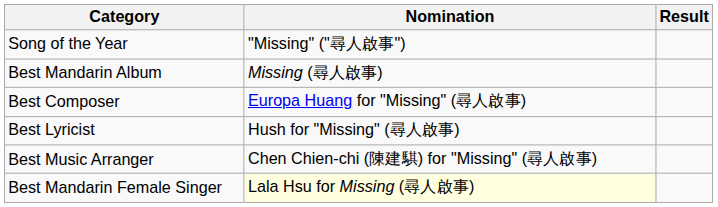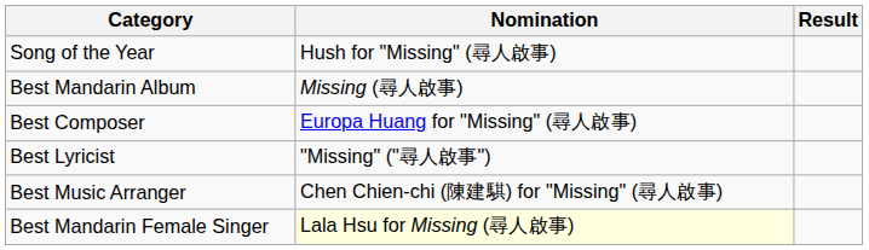 <table class="wikitable">
 <tr>
 <th width="230">Category</th>
 <th width="400">Nomination</th>
 <th>Result</th>
 </tr>
 <tr>
 <td>Song of the Year</td>
-<td>"Missing" ("尋人啟事")</td>
+<td>Hush for "Missing" (尋人啟事)</td>
 <td></td>
 </tr>
 <tr>
 <td>Best Mandarin Album</td>
 <td><em>Missing</em> (尋人啟事)</td>
 <td></td>
 </tr>
 <tr>
 <td>Best Composer</td>
 <td><a href='#'>Europa Huang</a> for "Missing" (尋人啟事)</td>
 <td></td>
 </tr>
 <tr>
 <td>Best Lyricist</td>
-<td>Hush for "Missing" (尋人啟事)</td>
+<td>"Missing" ("尋人啟事")</td>
 <td></td>
 </tr>
 <tr>
 <td>Best Music Arranger</td>
 <td>Chen Chien-chi (陳建騏) for "Missing" (尋人啟事)</td>
 <td></td>
 </tr>
 <tr>
 <td>Best Mandarin Female Singer</td>
 <td style="background: lightyellow;">Lala Hsu for <em>Missing</em> (尋人啟事)</td>
 <td></td>
 </tr>
 </table>
